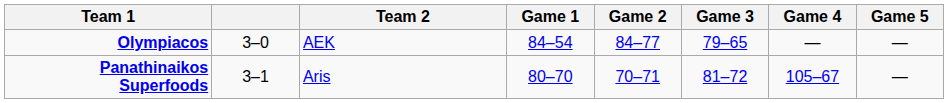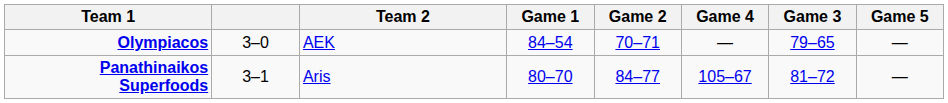 <table class=wikitable style="text-align:center">
 <tr>
 <th width=200>Team 1</th>
 <th width=80></th>
 <th width=200>Team 2</th>
 <th width=80>Game 1</th>
 <th width=80>Game 2</th>
+<th width=80>Game 4</th>
 <th width=80>Game 3</th>
-<th width=80>Game 4</th>
 <th width=80>Game 5</th>
 </tr>
 <tr>
 <td align=right><strong><a href='#'>Olympiacos</a></strong></td>
 <td>3–0</td>
 <td align=left><a href='#'>AEK</a></td>
 <td><a href='#'>84–54</a></td>
-<td><a href='#'>84–77</a></td>
+<td><a href='#'>70–71</a></td>
+<td>—</td>
 <td><a href='#'>79–65</a></td>
-<td>—</td>
 <td>—</td>
 </tr>
 <tr>
 <td align=right><strong><a href='#'>Panathinaikos Superfoods</a></strong></td>
 <td>3–1</td>
 <td align=left><a href='#'>Aris</a></td>
 <td><a href='#'>80–70</a></td>
-<td><a href='#'>70–71</a></td>
+<td><a href='#'>84–77</a></td>
+<td><a href='#'>105–67</a></td>
 <td><a href='#'>81–72</a></td>
-<td><a href='#'>105–67</a></td>
 <td>—</td>
 </tr>
 </table>
